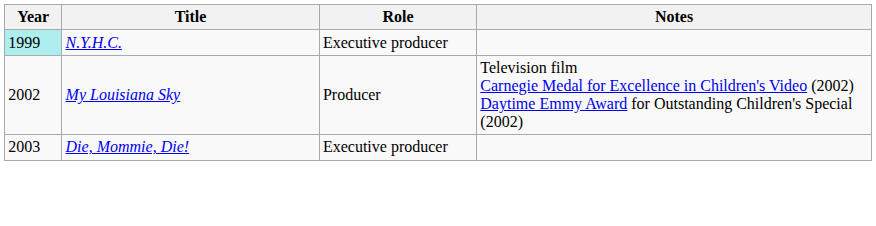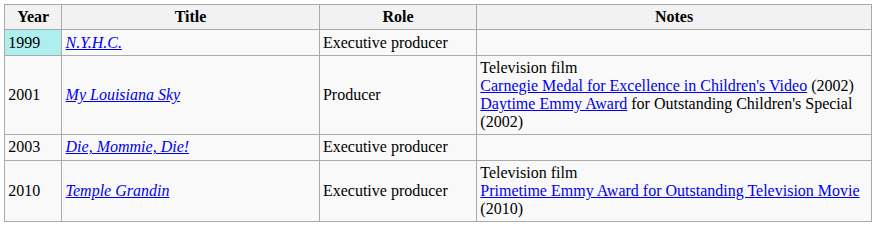 <table class="wikitable sortable">
 <tr>
 <th style="width:50px;">Year</th>
 <th style="width:250px;">Title</th>
 <th style="width:150px;">Role</th>
 <th class="unsortable">Notes</th>
 </tr>
 <tr>
 <td style="background: paleturquoise;">1999</td>
 <td><em><a href='#'>N.Y.H.C.</a></em></td>
 <td>Executive producer</td>
 <td></td>
 </tr>
 <tr>
-<td>2002</td>
+<td>2001</td>
 <td><em><a href='#'>My Louisiana Sky</a></em></td>
 <td>Producer</td>
 <td>Television film<br><a href='#'>Carnegie Medal for Excellence in Children's Video</a> (2002)<br><a href='#'>Daytime Emmy Award</a> for Outstanding Children's Special (2002)</td>
 </tr>
 <tr>
 <td>2003</td>
 <td><em><a href='#'>Die, Mommie, Die!</a></em></td>
 <td>Executive producer</td>
 <td></td>
 </tr>
+<tr>
+<td>2010</td>
+<td><em><a href='#'>Temple Grandin</a></em></td>
+<td>Executive producer</td>
+<td>Television film<br><a href='#'>Primetime Emmy Award for Outstanding Television Movie</a> (2010)</td>
+</tr>
 </table>
